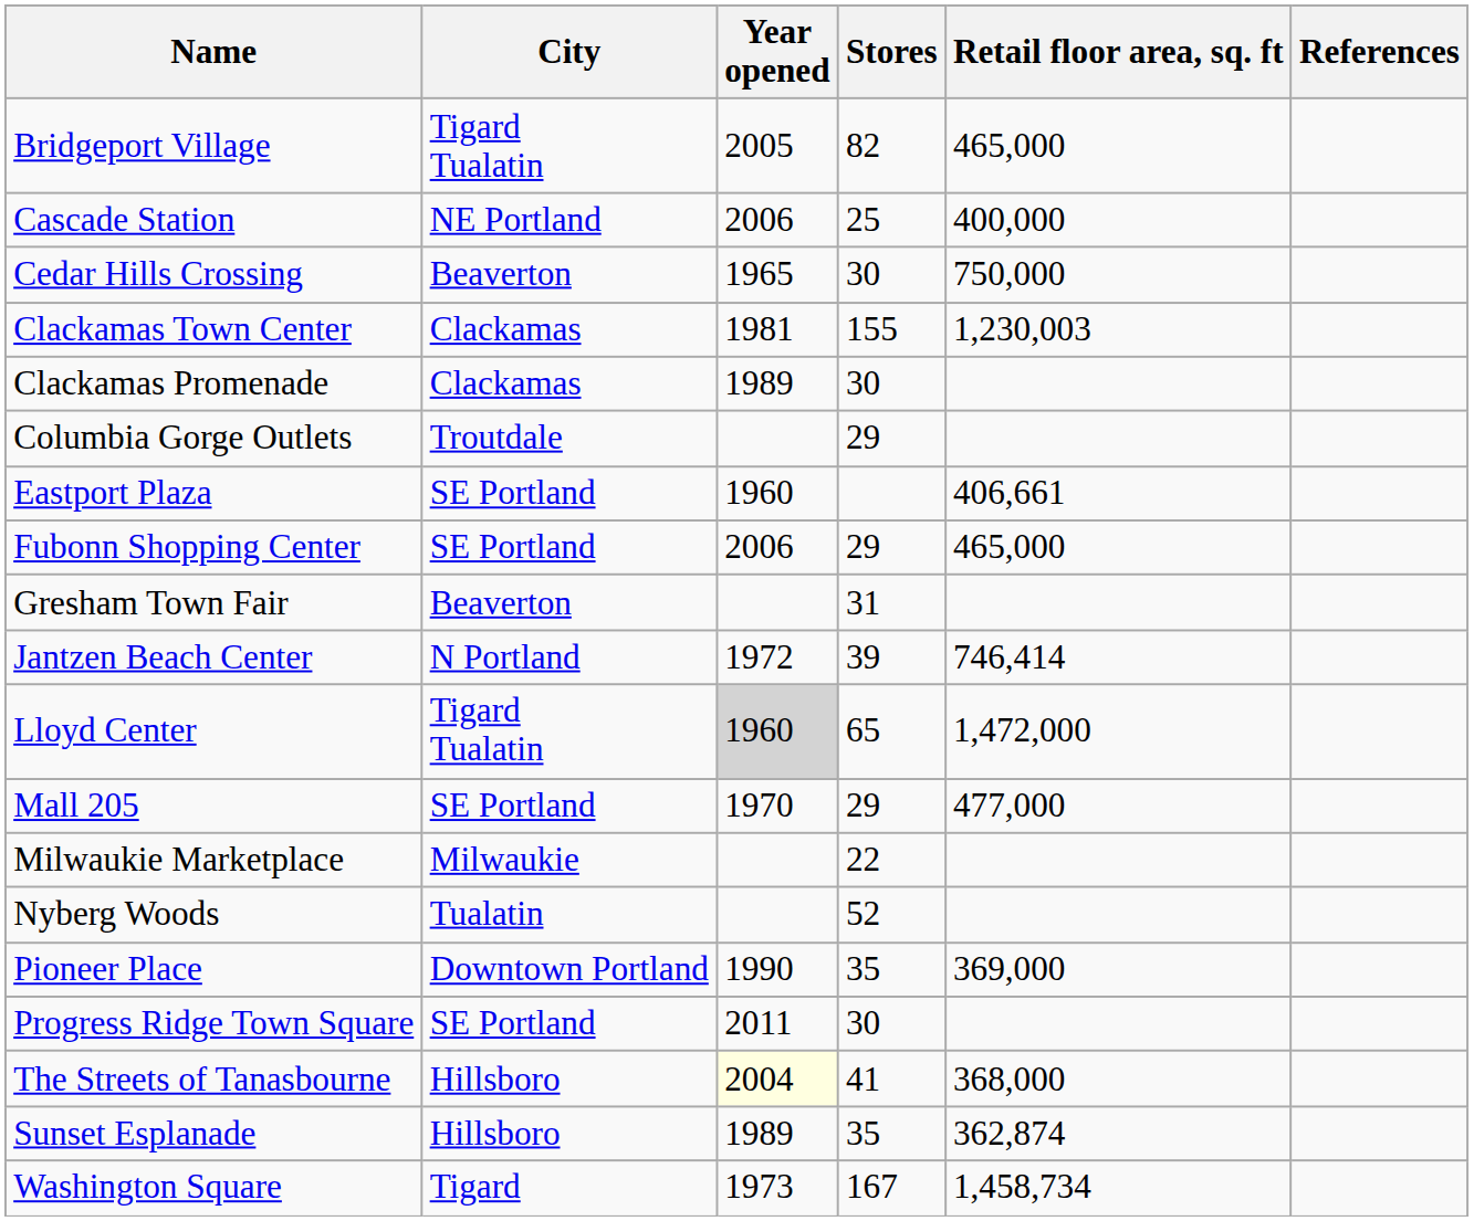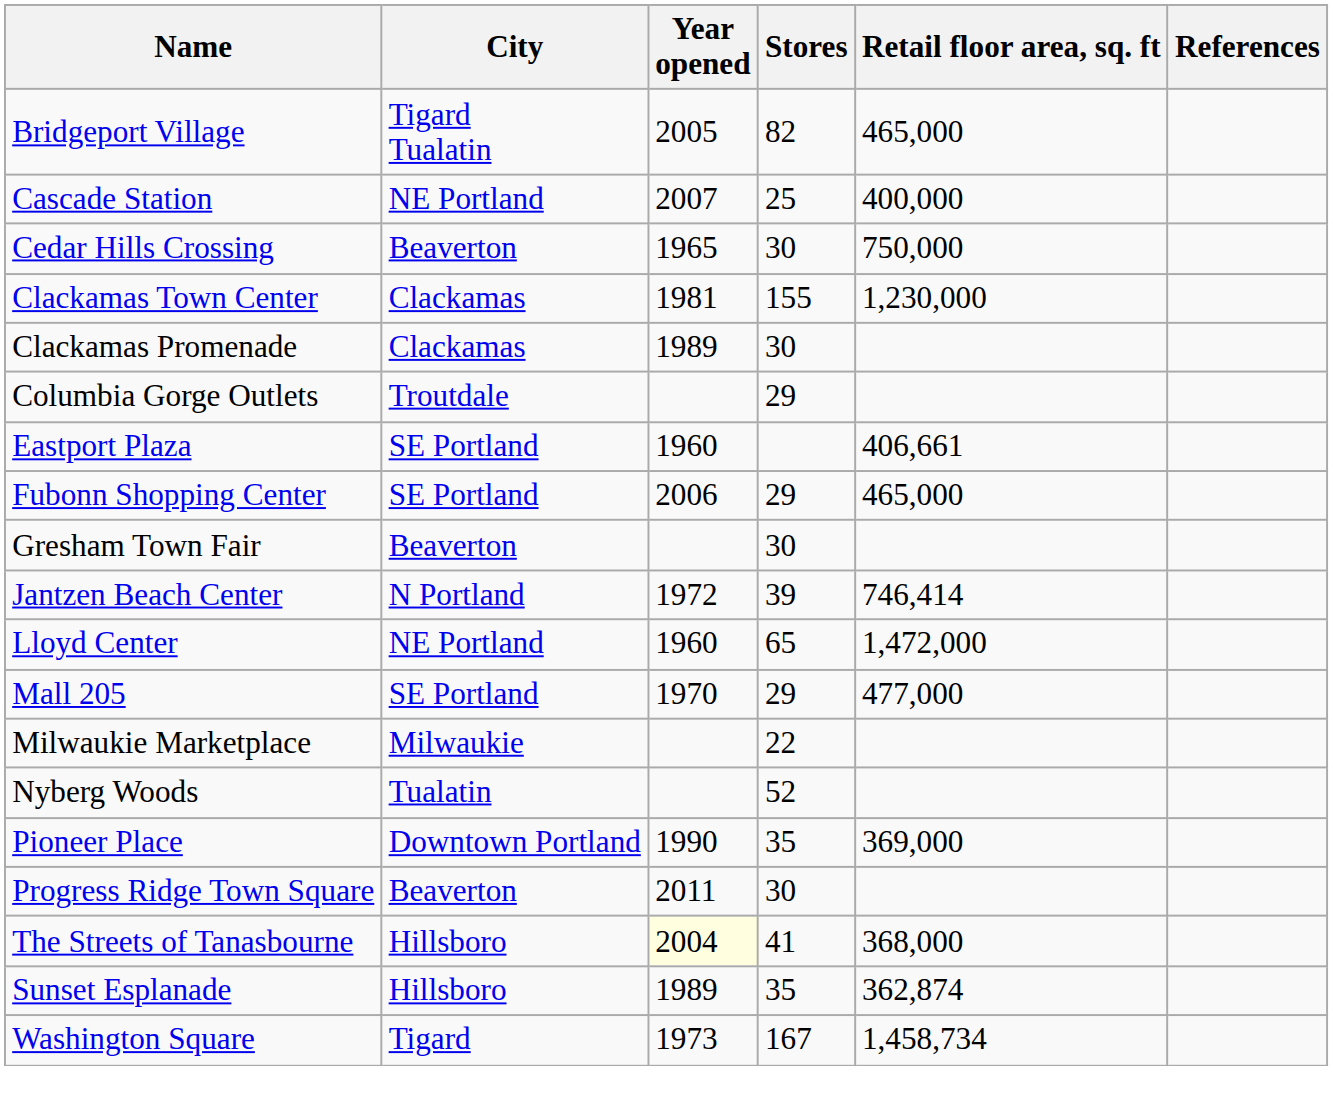 <table class="wikitable sortable">
 <tr>
 <th>Name</th>
 <th>City</th>
 <th>Year<br>opened</th>
 <th>Stores</th>
 <th>Retail floor area, sq. ft</th>
 <th>References</th>
 </tr>
 <tr>
 <td><a href='#'>Bridgeport Village</a></td>
 <td><a href='#'>Tigard</a><br><a href='#'>Tualatin</a></td>
 <td>2005</td>
 <td>82</td>
 <td>465,000</td>
 <td></td>
 </tr>
 <tr>
 <td><a href='#'>Cascade Station</a></td>
 <td><a href='#'>NE Portland</a></td>
-<td>2006</td>
+<td>2007</td>
 <td>25</td>
 <td>400,000</td>
 <td></td>
 </tr>
 <tr>
 <td><a href='#'>Cedar Hills Crossing</a></td>
 <td><a href='#'>Beaverton</a></td>
 <td>1965</td>
 <td>30</td>
 <td>750,000</td>
 <td></td>
 </tr>
 <tr>
 <td><a href='#'>Clackamas Town Center</a></td>
 <td><a href='#'>Clackamas</a></td>
 <td>1981</td>
 <td>155</td>
-<td>1,230,003</td>
+<td>1,230,000</td>
 <td></td>
 </tr>
 <tr>
 <td>Clackamas Promenade</td>
 <td><a href='#'>Clackamas</a></td>
 <td>1989</td>
 <td>30</td>
 <td></td>
 <td></td>
 </tr>
 <tr>
 <td>Columbia Gorge Outlets</td>
 <td><a href='#'>Troutdale</a></td>
 <td></td>
 <td>29</td>
 <td></td>
 <td></td>
 </tr>
 <tr>
 <td><a href='#'>Eastport Plaza</a></td>
 <td><a href='#'>SE Portland</a></td>
 <td>1960</td>
 <td></td>
 <td>406,661</td>
 <td></td>
 </tr>
 <tr>
 <td><a href='#'>Fubonn Shopping Center</a></td>
 <td><a href='#'>SE Portland</a></td>
 <td>2006</td>
 <td>29</td>
 <td>465,000</td>
 <td></td>
 </tr>
 <tr>
 <td>Gresham Town Fair</td>
 <td><a href='#'>Beaverton</a></td>
 <td></td>
-<td>31</td>
+<td>30</td>
 <td></td>
 <td></td>
 </tr>
 <tr>
 <td><a href='#'>Jantzen Beach Center</a></td>
 <td><a href='#'>N Portland</a></td>
 <td>1972</td>
 <td>39</td>
 <td>746,414</td>
 <td></td>
 </tr>
 <tr>
 <td><a href='#'>Lloyd Center</a></td>
-<td><a href='#'>Tigard</a><br><a href='#'>Tualatin</a></td>
-<td style="background: lightgrey;">1960</td>
+<td><a href='#'>NE Portland</a></td>
+<td>1960</td>
 <td>65</td>
 <td>1,472,000</td>
 <td></td>
 </tr>
 <tr>
 <td><a href='#'>Mall 205</a></td>
 <td><a href='#'>SE Portland</a></td>
 <td>1970</td>
 <td>29</td>
 <td>477,000</td>
 <td></td>
 </tr>
 <tr>
 <td>Milwaukie Marketplace</td>
 <td><a href='#'>Milwaukie</a></td>
 <td></td>
 <td>22</td>
 <td></td>
 <td></td>
 </tr>
 <tr>
 <td>Nyberg Woods</td>
 <td><a href='#'>Tualatin</a></td>
 <td></td>
 <td>52</td>
 <td></td>
 <td></td>
 </tr>
 <tr>
 <td><a href='#'>Pioneer Place</a></td>
 <td><a href='#'>Downtown Portland</a></td>
 <td>1990</td>
 <td>35</td>
 <td>369,000</td>
 <td></td>
 </tr>
 <tr>
 <td><a href='#'>Progress Ridge Town Square</a></td>
-<td><a href='#'>SE Portland</a></td>
+<td><a href='#'>Beaverton</a></td>
 <td>2011</td>
 <td>30</td>
 <td></td>
 <td></td>
 </tr>
 <tr>
 <td><a href='#'>The Streets of Tanasbourne</a></td>
 <td><a href='#'>Hillsboro</a></td>
 <td style="background: lightyellow;">2004</td>
 <td>41</td>
 <td>368,000</td>
 <td></td>
 </tr>
 <tr>
 <td><a href='#'>Sunset Esplanade</a></td>
 <td><a href='#'>Hillsboro</a></td>
 <td>1989</td>
 <td>35</td>
 <td>362,874</td>
 <td></td>
 </tr>
 <tr>
 <td><a href='#'>Washington Square</a></td>
 <td><a href='#'>Tigard</a></td>
 <td>1973</td>
 <td>167</td>
 <td>1,458,734</td>
 <td></td>
 </tr>
 </table>
